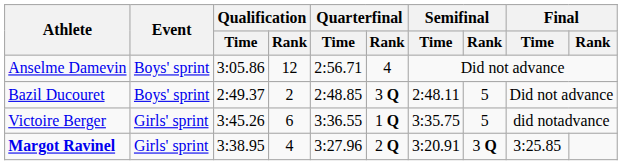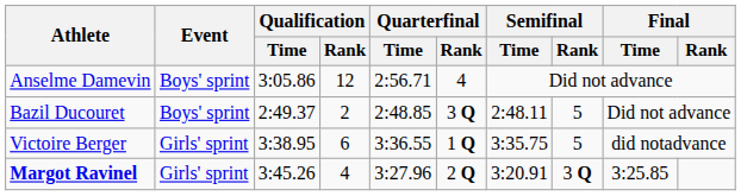 <table class="wikitable" style="font-size:90%">
 <tr>
 <th rowspan="2">Athlete</th>
 <th rowspan="2">Event</th>
 <th colspan="2">Qualification</th>
 <th colspan="2">Quarterfinal</th>
 <th colspan="2">Semifinal</th>
 <th colspan="2">Final</th>
 </tr>
 <tr style="font-size:95%">
 <th>Time</th>
 <th>Rank</th>
 <th>Time</th>
 <th>Rank</th>
 <th>Time</th>
 <th>Rank</th>
 <th>Time</th>
 <th>Rank</th>
 </tr>
 <tr align=center>
 <td align=left><a href='#'>Anselme Damevin</a></td>
 <td align=left><a href='#'>Boys' sprint</a></td>
 <td>3:05.86</td>
 <td>12</td>
 <td>2:56.71</td>
 <td>4</td>
 <td colspan=4>Did not advance</td>
 </tr>
 <tr align=center>
 <td align=left><a href='#'>Bazil Ducouret</a></td>
 <td align=left><a href='#'>Boys' sprint</a></td>
 <td>2:49.37</td>
 <td>2</td>
 <td>2:48.85</td>
 <td>3 <strong>Q</strong></td>
 <td>2:48.11</td>
 <td>5</td>
 <td colspan=2>Did not advance</td>
 </tr>
 <tr align=center>
 <td align=left><a href='#'>Victoire Berger</a></td>
 <td align=left><a href='#'>Girls' sprint</a></td>
-<td>3:45.26</td>
+<td>3:38.95</td>
 <td>6</td>
 <td>3:36.55</td>
 <td>1 <strong>Q</strong></td>
 <td>3:35.75</td>
 <td>5</td>
 <td colspan=2>did notadvance</td>
 </tr>
 <tr align=center>
 <td align=left><strong><a href='#'>Margot Ravinel</a></strong></td>
 <td align=left><a href='#'>Girls' sprint</a></td>
-<td>3:38.95</td>
+<td>3:45.26</td>
 <td>4</td>
 <td>3:27.96</td>
 <td>2 <strong>Q</strong></td>
 <td>3:20.91</td>
 <td>3 <strong>Q</strong></td>
 <td>3:25.85</td>
 <td></td>
 </tr>
 </table>
